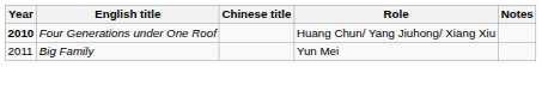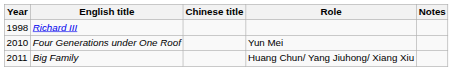 <table class="wikitable">
 <tr>
 <th>Year</th>
 <th>English title</th>
 <th>Chinese title</th>
 <th>Role</th>
 <th>Notes</th>
 </tr>
 <tr>
-<td><strong>2010</strong></td>
+<td>1998</td>
+<td><em><a href='#'>Richard III</a></em></td>
+<td></td>
+<td></td>
+<td></td>
+</tr>
+<tr>
+<td>2010</td>
 <td><em>Four Generations under One Roof</em></td>
 <td></td>
-<td>Huang Chun/ Yang Jiuhong/ Xiang Xiu</td>
+<td>Yun Mei</td>
 <td></td>
 </tr>
 <tr>
 <td>2011</td>
 <td><em>Big Family</em></td>
 <td></td>
-<td>Yun Mei</td>
+<td>Huang Chun/ Yang Jiuhong/ Xiang Xiu</td>
 <td></td>
 </tr>
 </table>
